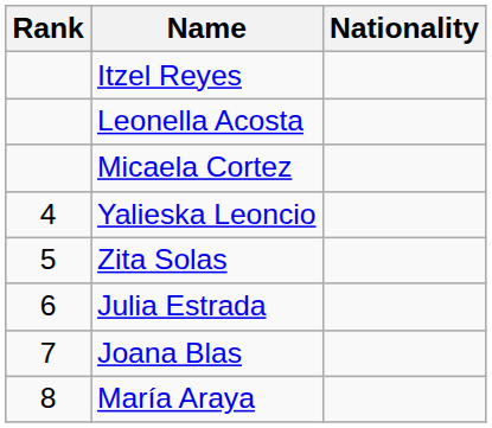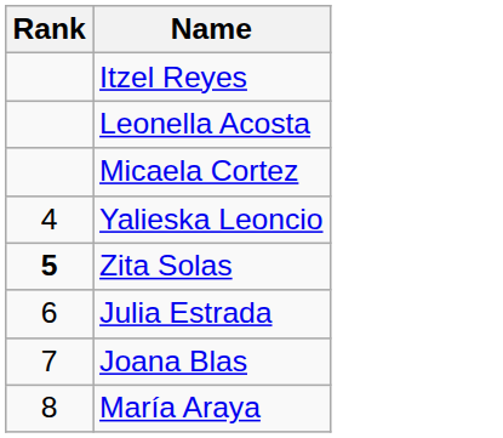 <table class="wikitable sortable" style="text-align:center">
 <tr>
 <th>Rank</th>
 <th>Name</th>
-<th>Nationality</th>
 </tr>
 <tr>
 <td></td>
 <td align=left><a href='#'>Itzel Reyes</a></td>
-<td align=left></td>
 </tr>
 <tr>
 <td></td>
 <td align=left><a href='#'>Leonella Acosta</a></td>
-<td align=left></td>
 </tr>
 <tr>
 <td></td>
 <td align=left><a href='#'>Micaela Cortez</a></td>
-<td align=left></td>
 </tr>
 <tr>
 <td>4</td>
 <td align=left><a href='#'>Yalieska Leoncio</a></td>
-<td align=left></td>
 </tr>
 <tr>
-<td>5</td>
+<td><strong>5</strong></td>
 <td align=left><a href='#'>Zita Solas</a></td>
-<td align=left></td>
 </tr>
 <tr>
 <td>6</td>
 <td align=left><a href='#'>Julia Estrada</a></td>
-<td align=left></td>
 </tr>
 <tr>
 <td>7</td>
 <td align=left><a href='#'>Joana Blas</a></td>
-<td align=left></td>
 </tr>
 <tr>
 <td>8</td>
 <td align=left><a href='#'>María Araya</a></td>
-<td align=left></td>
 </tr>
 </table>
